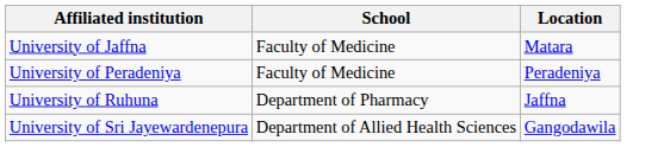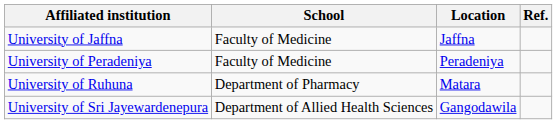 <table class="wikitable sortable">
 <tr>
 <th>Affiliated institution</th>
 <th>School</th>
 <th>Location</th>
+<th>Ref.</th>
 </tr>
 <tr>
 <td><a href='#'>University of Jaffna</a></td>
 <td>Faculty of Medicine</td>
-<td><a href='#'>Matara</a></td>
+<td><a href='#'>Jaffna</a></td>
+<td></td>
 </tr>
 <tr>
 <td><a href='#'>University of Peradeniya</a></td>
 <td>Faculty of Medicine</td>
 <td><a href='#'>Peradeniya</a></td>
+<td></td>
 </tr>
 <tr>
 <td><a href='#'>University of Ruhuna</a></td>
 <td>Department of Pharmacy</td>
-<td><a href='#'>Jaffna</a></td>
+<td><a href='#'>Matara</a></td>
+<td></td>
 </tr>
 <tr>
 <td><a href='#'>University of Sri Jayewardenepura</a></td>
 <td>Department of Allied Health Sciences</td>
 <td><a href='#'>Gangodawila</a></td>
+<td></td>
 </tr>
 </table>
